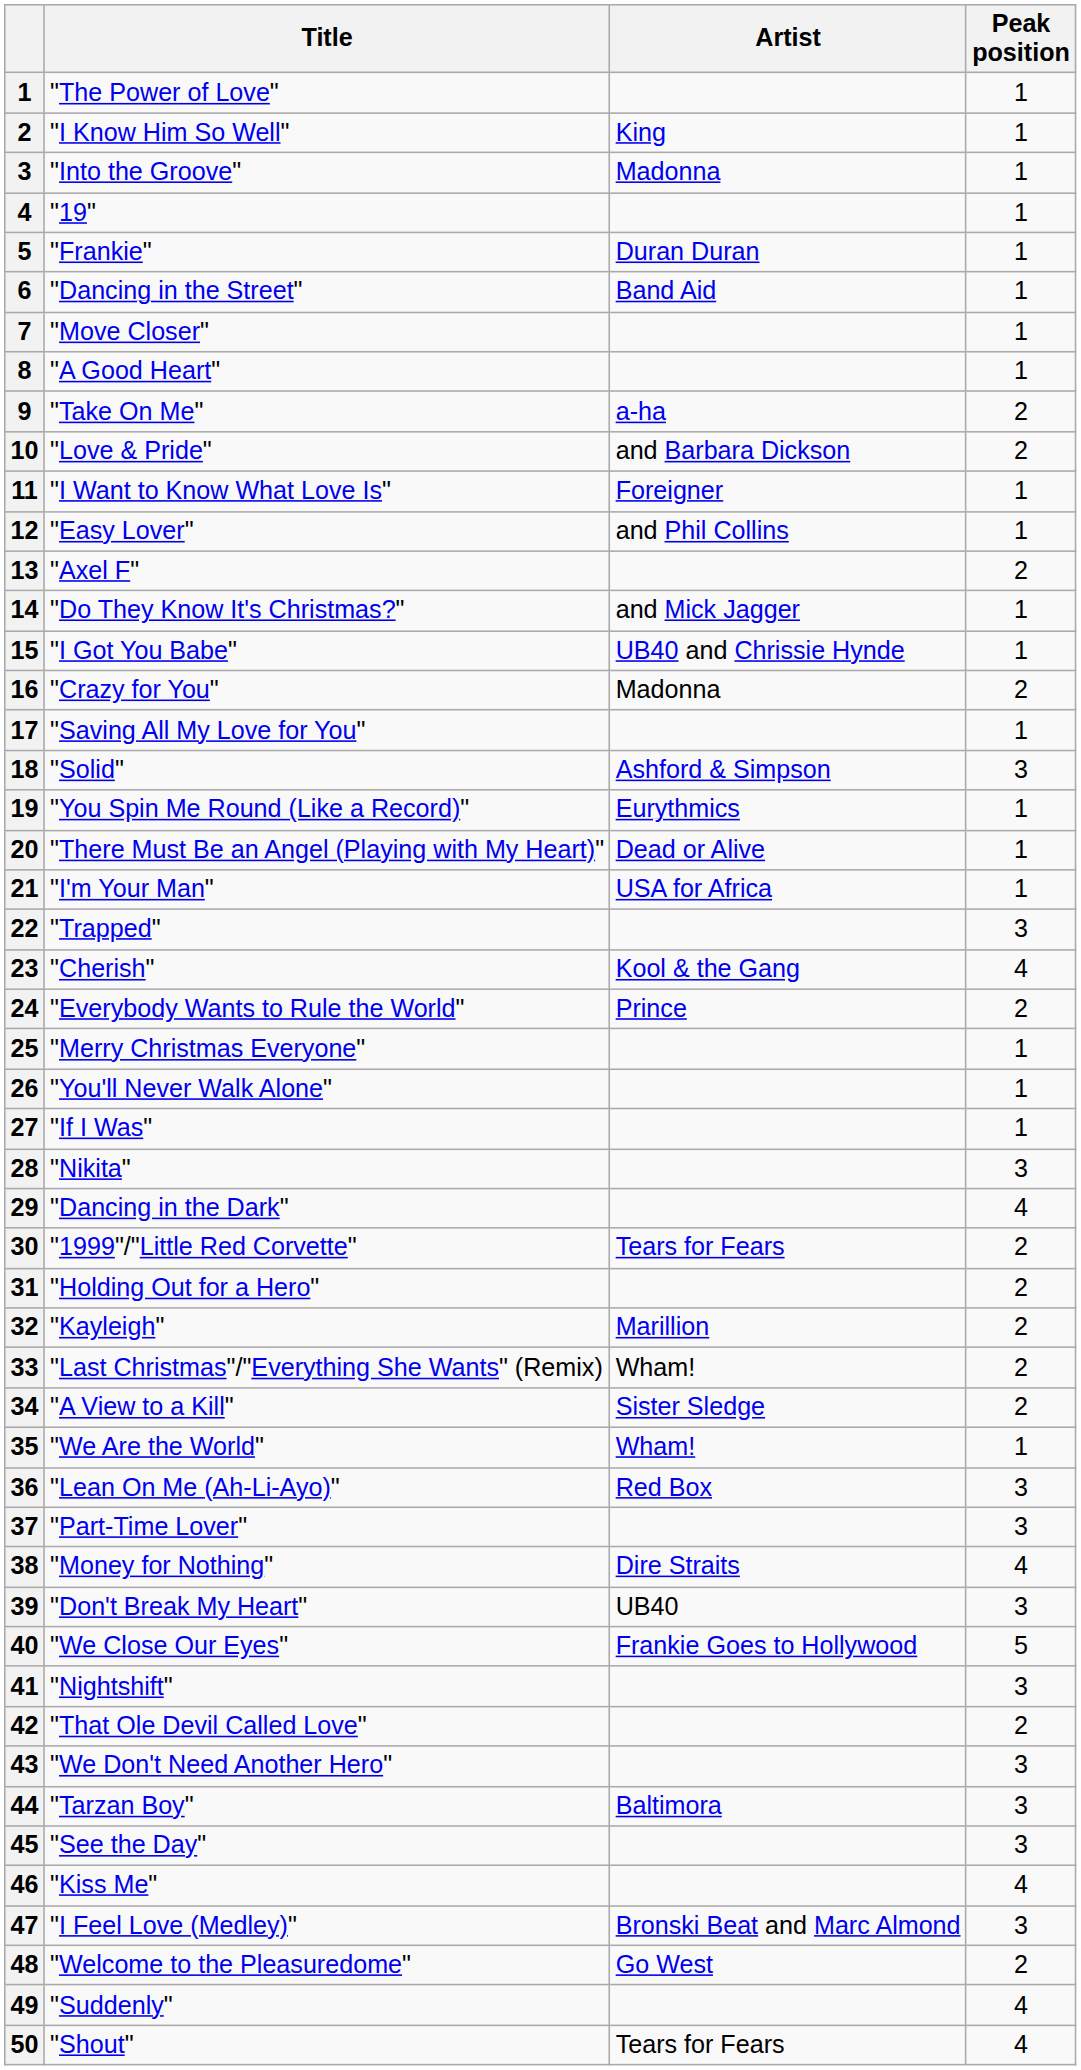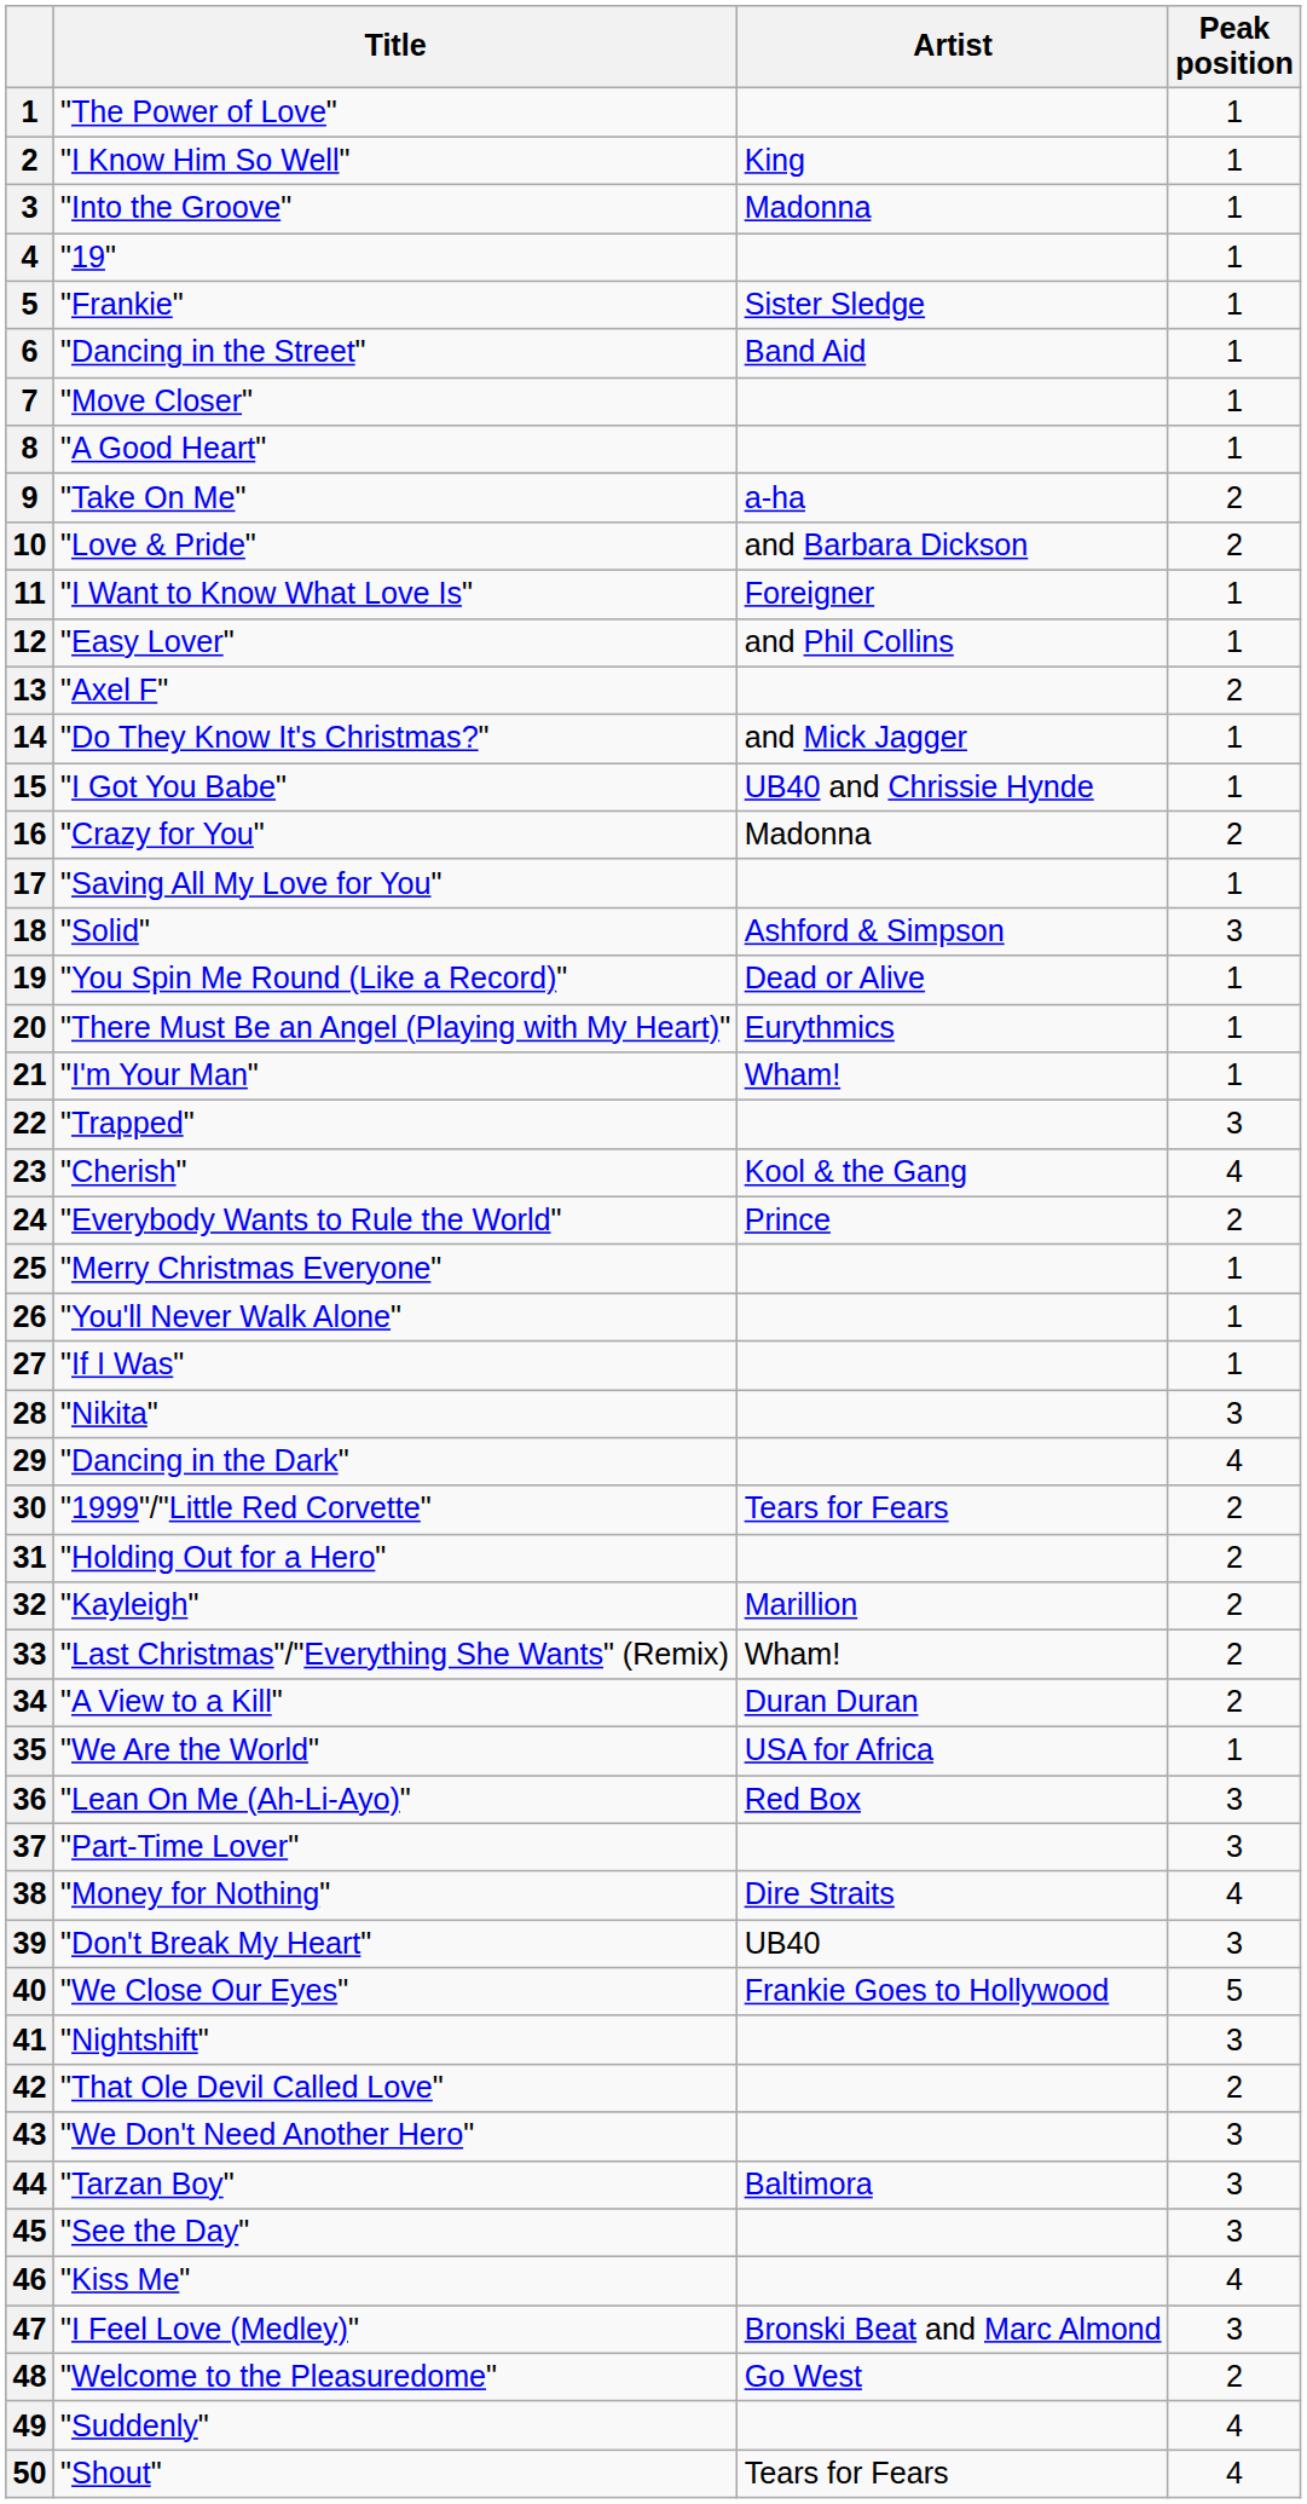 <table class="wikitable sortable plainrowheaders">
 <tr>
 <th scope=col></th>
 <th scope=col>Title</th>
 <th scope=col>Artist</th>
 <th scope=col>Peak<br>position</th>
 </tr>
 <tr>
 <th scope=row style="text-align:center;">1</th>
 <td>"<a href='#'>The Power of Love</a>"</td>
 <td></td>
 <td align="center">1</td>
 </tr>
 <tr>
 <th scope=row style="text-align:center;">2</th>
 <td>"<a href='#'>I Know Him So Well</a>"</td>
 <td><a href='#'>King</a></td>
 <td align="center">1</td>
 </tr>
 <tr>
 <th scope=row style="text-align:center;">3</th>
 <td>"<a href='#'>Into the Groove</a>"</td>
 <td><a href='#'>Madonna</a></td>
 <td align="center">1</td>
 </tr>
 <tr>
 <th scope=row style="text-align:center;">4</th>
 <td>"<a href='#'>19</a>"</td>
 <td></td>
 <td align="center">1</td>
 </tr>
 <tr>
 <th scope=row style="text-align:center;">5</th>
 <td>"<a href='#'>Frankie</a>"</td>
-<td><a href='#'>Duran Duran</a></td>
+<td><a href='#'>Sister Sledge</a></td>
 <td align="center">1</td>
 </tr>
 <tr>
 <th scope=row style="text-align:center;">6</th>
 <td>"<a href='#'>Dancing in the Street</a>"</td>
 <td><a href='#'>Band Aid</a></td>
 <td align="center">1</td>
 </tr>
 <tr>
 <th scope=row style="text-align:center;">7</th>
 <td>"<a href='#'>Move Closer</a>"</td>
 <td></td>
 <td align="center">1</td>
 </tr>
 <tr>
 <th scope=row style="text-align:center;">8</th>
 <td>"<a href='#'>A Good Heart</a>"</td>
 <td></td>
 <td align="center">1</td>
 </tr>
 <tr>
 <th scope=row style="text-align:center;">9</th>
 <td>"<a href='#'>Take On Me</a>"</td>
 <td><a href='#'>a-ha</a></td>
 <td align="center">2</td>
 </tr>
 <tr>
 <th scope=row style="text-align:center;">10</th>
 <td>"<a href='#'>Love & Pride</a>"</td>
 <td> and <a href='#'>Barbara Dickson</a></td>
 <td align="center">2</td>
 </tr>
 <tr>
 <th scope=row style="text-align:center;">11</th>
 <td>"<a href='#'>I Want to Know What Love Is</a>"</td>
 <td><a href='#'>Foreigner</a></td>
 <td align="center">1</td>
 </tr>
 <tr>
 <th scope=row style="text-align:center;">12</th>
 <td>"<a href='#'>Easy Lover</a>"</td>
 <td> and <a href='#'>Phil Collins</a></td>
 <td align="center">1</td>
 </tr>
 <tr>
 <th scope=row style="text-align:center;">13</th>
 <td>"<a href='#'>Axel F</a>"</td>
 <td></td>
 <td align="center">2</td>
 </tr>
 <tr>
 <th scope=row style="text-align:center;">14</th>
 <td>"<a href='#'>Do They Know It's Christmas?</a>"</td>
 <td> and <a href='#'>Mick Jagger</a></td>
 <td align="center">1</td>
 </tr>
 <tr>
 <th scope=row style="text-align:center;">15</th>
 <td>"<a href='#'>I Got You Babe</a>"</td>
 <td><a href='#'>UB40</a> and <a href='#'>Chrissie Hynde</a></td>
 <td align="center">1</td>
 </tr>
 <tr>
 <th scope=row style="text-align:center;">16</th>
 <td>"<a href='#'>Crazy for You</a>"</td>
 <td>Madonna</td>
 <td align="center">2</td>
 </tr>
 <tr>
 <th scope=row style="text-align:center;">17</th>
 <td>"<a href='#'>Saving All My Love for You</a>"</td>
 <td></td>
 <td align="center">1</td>
 </tr>
 <tr>
 <th scope=row style="text-align:center;">18</th>
 <td>"<a href='#'>Solid</a>"</td>
 <td><a href='#'>Ashford & Simpson</a></td>
 <td align="center">3</td>
 </tr>
 <tr>
 <th scope=row style="text-align:center;">19</th>
 <td>"<a href='#'>You Spin Me Round (Like a Record)</a>"</td>
-<td><a href='#'>Eurythmics</a></td>
+<td><a href='#'>Dead or Alive</a></td>
 <td align="center">1</td>
 </tr>
 <tr>
 <th scope=row style="text-align:center;">20</th>
 <td>"<a href='#'>There Must Be an Angel (Playing with My Heart)</a>"</td>
-<td><a href='#'>Dead or Alive</a></td>
+<td><a href='#'>Eurythmics</a></td>
 <td align="center">1</td>
 </tr>
 <tr>
 <th scope=row style="text-align:center;">21</th>
 <td>"<a href='#'>I'm Your Man</a>"</td>
-<td><a href='#'>USA for Africa</a></td>
+<td><a href='#'>Wham!</a></td>
 <td align="center">1</td>
 </tr>
 <tr>
 <th scope=row style="text-align:center;">22</th>
 <td>"<a href='#'>Trapped</a>"</td>
 <td></td>
 <td align="center">3</td>
 </tr>
 <tr>
 <th scope=row style="text-align:center;">23</th>
 <td>"<a href='#'>Cherish</a>"</td>
 <td><a href='#'>Kool & the Gang</a></td>
 <td align="center">4</td>
 </tr>
 <tr>
 <th scope=row style="text-align:center;">24</th>
 <td>"<a href='#'>Everybody Wants to Rule the World</a>"</td>
 <td><a href='#'>Prince</a></td>
 <td align="center">2</td>
 </tr>
 <tr>
 <th scope=row style="text-align:center;">25</th>
 <td>"<a href='#'>Merry Christmas Everyone</a>"</td>
 <td></td>
 <td align="center">1</td>
 </tr>
 <tr>
 <th scope=row style="text-align:center;">26</th>
 <td>"<a href='#'>You'll Never Walk Alone</a>"</td>
 <td></td>
 <td align="center">1</td>
 </tr>
 <tr>
 <th scope=row style="text-align:center;">27</th>
 <td>"<a href='#'>If I Was</a>"</td>
 <td></td>
 <td align="center">1</td>
 </tr>
 <tr>
 <th scope=row style="text-align:center;">28</th>
 <td>"<a href='#'>Nikita</a>"</td>
 <td></td>
 <td align="center">3</td>
 </tr>
 <tr>
 <th scope=row style="text-align:center;">29</th>
 <td>"<a href='#'>Dancing in the Dark</a>"</td>
 <td></td>
 <td align="center">4</td>
 </tr>
 <tr>
 <th scope=row style="text-align:center;">30</th>
 <td>"<a href='#'>1999</a>"/"<a href='#'>Little Red Corvette</a>"</td>
 <td><a href='#'>Tears for Fears</a></td>
 <td align="center">2</td>
 </tr>
 <tr>
 <th scope=row style="text-align:center;">31</th>
 <td>"<a href='#'>Holding Out for a Hero</a>"</td>
 <td></td>
 <td align="center">2</td>
 </tr>
 <tr>
 <th scope=row style="text-align:center;">32</th>
 <td>"<a href='#'>Kayleigh</a>"</td>
 <td><a href='#'>Marillion</a></td>
 <td align="center">2</td>
 </tr>
 <tr>
 <th scope=row style="text-align:center;">33</th>
 <td>"<a href='#'>Last Christmas</a>"/"<a href='#'>Everything She Wants</a>" (Remix)</td>
 <td>Wham!</td>
 <td align="center">2</td>
 </tr>
 <tr>
 <th scope=row style="text-align:center;">34</th>
 <td>"<a href='#'>A View to a Kill</a>"</td>
-<td><a href='#'>Sister Sledge</a></td>
+<td><a href='#'>Duran Duran</a></td>
 <td align="center">2</td>
 </tr>
 <tr>
 <th scope=row style="text-align:center;">35</th>
 <td>"<a href='#'>We Are the World</a>"</td>
-<td><a href='#'>Wham!</a></td>
+<td><a href='#'>USA for Africa</a></td>
 <td align="center">1</td>
 </tr>
 <tr>
 <th scope=row style="text-align:center;">36</th>
 <td>"<a href='#'>Lean On Me (Ah-Li-Ayo)</a>"</td>
 <td><a href='#'>Red Box</a></td>
 <td align="center">3</td>
 </tr>
 <tr>
 <th scope=row style="text-align:center;">37</th>
 <td>"<a href='#'>Part-Time Lover</a>"</td>
 <td></td>
 <td align="center">3</td>
 </tr>
 <tr>
 <th scope=row style="text-align:center;">38</th>
 <td>"<a href='#'>Money for Nothing</a>"</td>
 <td><a href='#'>Dire Straits</a></td>
 <td align="center">4</td>
 </tr>
 <tr>
 <th scope=row style="text-align:center;">39</th>
 <td>"<a href='#'>Don't Break My Heart</a>"</td>
 <td>UB40</td>
 <td align="center">3</td>
 </tr>
 <tr>
 <th scope=row style="text-align:center;">40</th>
 <td>"<a href='#'>We Close Our Eyes</a>"</td>
 <td><a href='#'>Frankie Goes to Hollywood</a></td>
 <td align="center">5</td>
 </tr>
 <tr>
 <th scope=row style="text-align:center;">41</th>
 <td>"<a href='#'>Nightshift</a>"</td>
 <td></td>
 <td align="center">3</td>
 </tr>
 <tr>
 <th scope=row style="text-align:center;">42</th>
 <td>"<a href='#'>That Ole Devil Called Love</a>"</td>
 <td></td>
 <td align="center">2</td>
 </tr>
 <tr>
 <th scope=row style="text-align:center;">43</th>
 <td>"<a href='#'>We Don't Need Another Hero</a>"</td>
 <td></td>
 <td align="center">3</td>
 </tr>
 <tr>
 <th scope=row style="text-align:center;">44</th>
 <td>"<a href='#'>Tarzan Boy</a>"</td>
 <td><a href='#'>Baltimora</a></td>
 <td align="center">3</td>
 </tr>
 <tr>
 <th scope=row style="text-align:center;">45</th>
 <td>"<a href='#'>See the Day</a>"</td>
 <td></td>
 <td align="center">3</td>
 </tr>
 <tr>
 <th scope=row style="text-align:center;">46</th>
 <td>"<a href='#'>Kiss Me</a>"</td>
 <td></td>
 <td align="center">4</td>
 </tr>
 <tr>
 <th scope=row style="text-align:center;">47</th>
 <td>"<a href='#'>I Feel Love (Medley)</a>"</td>
 <td><a href='#'>Bronski Beat</a> and <a href='#'>Marc Almond</a></td>
 <td align="center">3</td>
 </tr>
 <tr>
 <th scope=row style="text-align:center;">48</th>
 <td>"<a href='#'>Welcome to the Pleasuredome</a>"</td>
 <td><a href='#'>Go West</a></td>
 <td align="center">2</td>
 </tr>
 <tr>
 <th scope=row style="text-align:center;">49</th>
 <td>"<a href='#'>Suddenly</a>"</td>
 <td></td>
 <td align="center">4</td>
 </tr>
 <tr>
 <th scope=row style="text-align:center;">50</th>
 <td>"<a href='#'>Shout</a>"</td>
 <td>Tears for Fears</td>
 <td align="center">4</td>
 </tr>
 </table>
